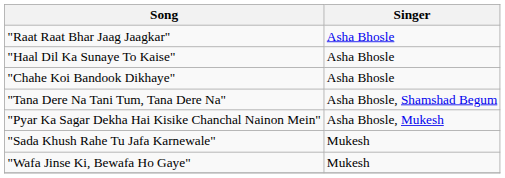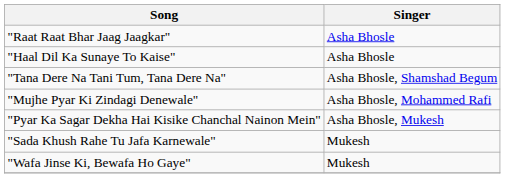 <table class="wikitable">
 <tr>
 <th>Song</th>
 <th>Singer</th>
 </tr>
 <tr>
 <td>"Raat Raat Bhar Jaag Jaagkar"</td>
 <td><a href='#'>Asha Bhosle</a></td>
 </tr>
 <tr>
 <td>"Haal Dil Ka Sunaye To Kaise"</td>
 <td>Asha Bhosle</td>
 </tr>
 <tr>
-<td>"Chahe Koi Bandook Dikhaye"</td>
-<td>Asha Bhosle</td>
+<td>"Tana Dere Na Tani Tum, Tana Dere Na"</td>
+<td>Asha Bhosle, <a href='#'>Shamshad Begum</a></td>
 </tr>
 <tr>
-<td>"Tana Dere Na Tani Tum, Tana Dere Na"</td>
-<td>Asha Bhosle, <a href='#'>Shamshad Begum</a></td>
+<td>"Mujhe Pyar Ki Zindagi Denewale"</td>
+<td>Asha Bhosle, <a href='#'>Mohammed Rafi</a></td>
 </tr>
 <tr>
 <td>"Pyar Ka Sagar Dekha Hai Kisike Chanchal Nainon Mein"</td>
 <td>Asha Bhosle, <a href='#'>Mukesh</a></td>
 </tr>
 <tr>
 <td>"Sada Khush Rahe Tu Jafa Karnewale"</td>
 <td>Mukesh</td>
 </tr>
 <tr>
 <td>"Wafa Jinse Ki, Bewafa Ho Gaye"</td>
 <td>Mukesh</td>
 </tr>
 <tr>
 </tr>
 </table>
